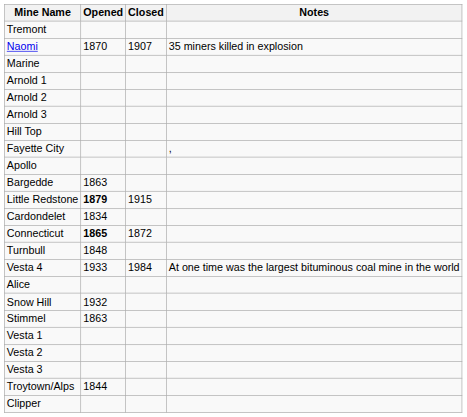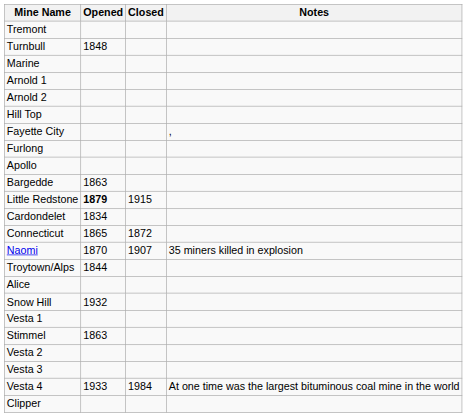 <table class="wikitable sortable">
 <tr>
 <th>Mine Name</th>
 <th>Opened</th>
 <th>Closed</th>
 <th>Notes</th>
 </tr>
 <tr>
 <td>Tremont</td>
 <td></td>
 <td></td>
 <td></td>
 </tr>
 <tr>
-<td><a href='#'>Naomi</a></td>
-<td>1870</td>
-<td>1907</td>
-<td>35 miners killed in explosion</td>
+<td>Turnbull</td>
+<td>1848</td>
+<td></td>
+<td></td>
 </tr>
 <tr>
 <td>Marine</td>
 <td></td>
 <td></td>
 <td></td>
 </tr>
 <tr>
 <td>Arnold 1</td>
 <td></td>
 <td></td>
 <td></td>
 </tr>
 <tr>
 <td>Arnold 2</td>
 <td></td>
 <td></td>
 <td></td>
 </tr>
 <tr>
-<td>Arnold 3</td>
-<td></td>
-<td></td>
-<td></td>
-</tr>
-<tr>
 <td>Hill Top</td>
 <td></td>
 <td></td>
 <td></td>
 </tr>
 <tr>
 <td>Fayette City</td>
 <td></td>
 <td></td>
 <td>,</td>
+</tr>
+<tr>
+<td>Furlong</td>
+<td></td>
+<td></td>
+<td></td>
 </tr>
 <tr>
 <td>Apollo</td>
 <td></td>
 <td></td>
 <td></td>
 </tr>
 <tr>
 <td>Bargedde</td>
 <td>1863</td>
 <td></td>
 <td></td>
 </tr>
 <tr>
 <td>Little Redstone</td>
 <td><strong>1879</strong></td>
 <td>1915</td>
 <td></td>
 </tr>
 <tr>
 <td>Cardondelet</td>
 <td>1834</td>
 <td></td>
 <td></td>
 </tr>
 <tr>
 <td>Connecticut</td>
-<td><strong>1865</strong></td>
+<td>1865</td>
 <td>1872</td>
 <td></td>
 </tr>
 <tr>
-<td>Turnbull</td>
-<td>1848</td>
+<td><a href='#'>Naomi</a></td>
+<td>1870</td>
+<td>1907</td>
+<td>35 miners killed in explosion</td>
+</tr>
+<tr>
+<td>Troytown/Alps</td>
+<td>1844</td>
 <td></td>
 <td></td>
-</tr>
-<tr>
-<td>Vesta 4</td>
-<td>1933</td>
-<td>1984</td>
-<td>At one time was the largest bituminous coal mine in the world </td>
 </tr>
 <tr>
 <td>Alice</td>
 <td></td>
 <td></td>
 <td></td>
 </tr>
 <tr>
 <td>Snow Hill</td>
 <td>1932</td>
 <td></td>
 <td></td>
 </tr>
 <tr>
-<td>Stimmel</td>
-<td>1863</td>
+<td>Vesta 1</td>
+<td></td>
 <td></td>
 <td></td>
 </tr>
 <tr>
-<td>Vesta 1</td>
-<td></td>
+<td>Stimmel</td>
+<td>1863</td>
 <td></td>
 <td></td>
 </tr>
 <tr>
 <td>Vesta 2</td>
 <td></td>
 <td></td>
 <td></td>
 </tr>
 <tr>
 <td>Vesta 3</td>
 <td></td>
 <td></td>
 <td></td>
 </tr>
 <tr>
-<td>Troytown/Alps</td>
-<td>1844</td>
-<td></td>
-<td></td>
+<td>Vesta 4</td>
+<td>1933</td>
+<td>1984</td>
+<td>At one time was the largest bituminous coal mine in the world </td>
 </tr>
 <tr>
 <td>Clipper</td>
 <td></td>
 <td></td>
 <td></td>
 </tr>
 </table>
